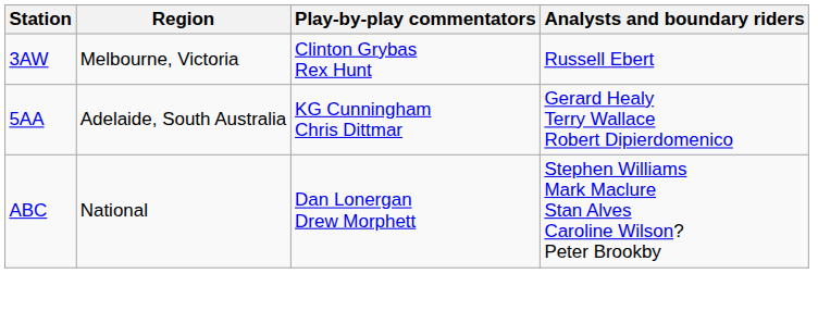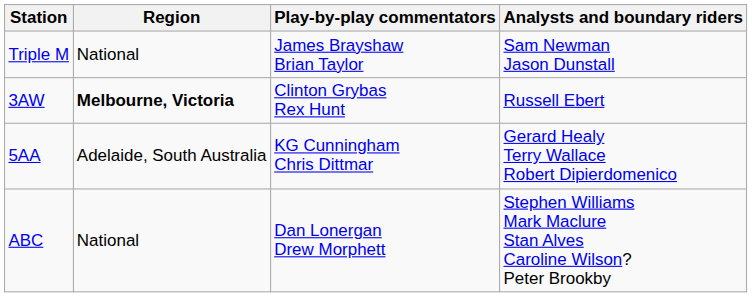 <table class="wikitable">
 <tr>
 <th>Station</th>
 <th>Region</th>
 <th>Play-by-play commentators</th>
 <th>Analysts and boundary riders</th>
 </tr>
 <tr>
+<td><a href='#'>Triple M</a></td>
+<td>National</td>
+<td><a href='#'>James Brayshaw</a><br><a href='#'>Brian Taylor</a></td>
+<td><a href='#'>Sam Newman</a><br><a href='#'>Jason Dunstall</a></td>
+</tr>
+<tr>
 <td><a href='#'>3AW</a></td>
-<td>Melbourne, Victoria</td>
+<td><strong>Melbourne, Victoria</strong></td>
 <td><a href='#'>Clinton Grybas</a><br><a href='#'>Rex Hunt</a></td>
 <td><a href='#'>Russell Ebert</a></td>
 </tr>
 <tr>
 <td><a href='#'>5AA</a></td>
 <td>Adelaide, South Australia</td>
 <td><a href='#'>KG Cunningham</a><br><a href='#'>Chris Dittmar</a></td>
 <td><a href='#'>Gerard Healy</a><br><a href='#'>Terry Wallace</a><br><a href='#'>Robert Dipierdomenico</a></td>
 </tr>
 <tr>
 <td><a href='#'>ABC</a></td>
 <td>National</td>
 <td><a href='#'>Dan Lonergan</a><br><a href='#'>Drew Morphett</a></td>
 <td><a href='#'>Stephen Williams</a><br><a href='#'>Mark Maclure</a><br><a href='#'>Stan Alves</a><br><a href='#'>Caroline Wilson</a>?<br>Peter Brookby</td>
 </tr>
 </table>
